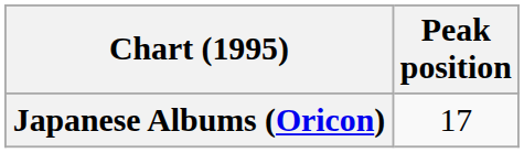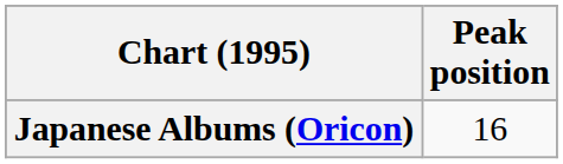 <table class="wikitable plainrowheaders" style="text-align:center">
 <tr>
 <th scope="col">Chart (1995)</th>
 <th scope="col">Peak<br> position</th>
 </tr>
 <tr>
 <th scope="row">Japanese Albums (<a href='#'>Oricon</a>)</th>
-<td>17</td>
+<td>16</td>
 </tr>
 </table>
